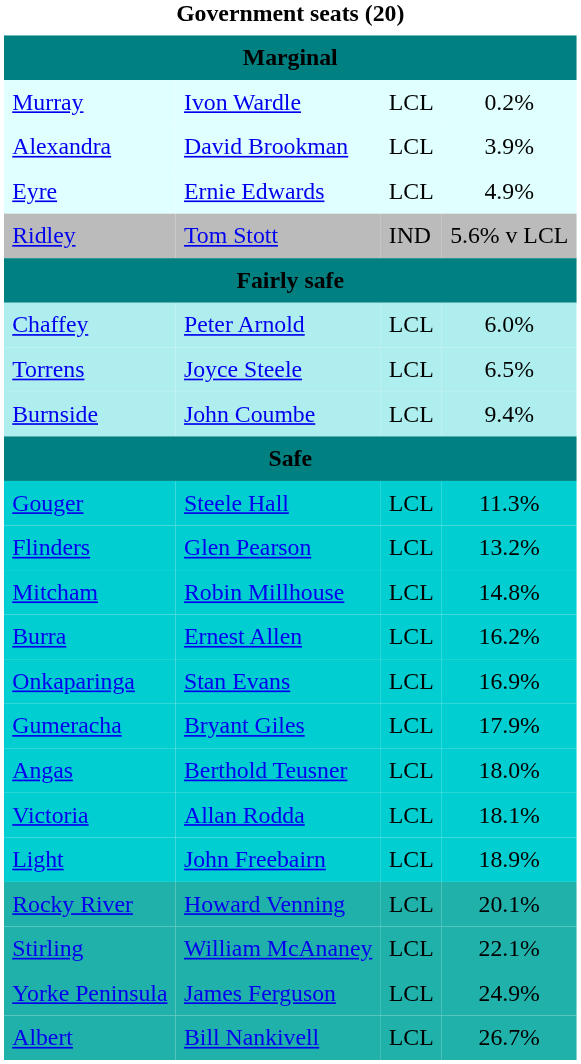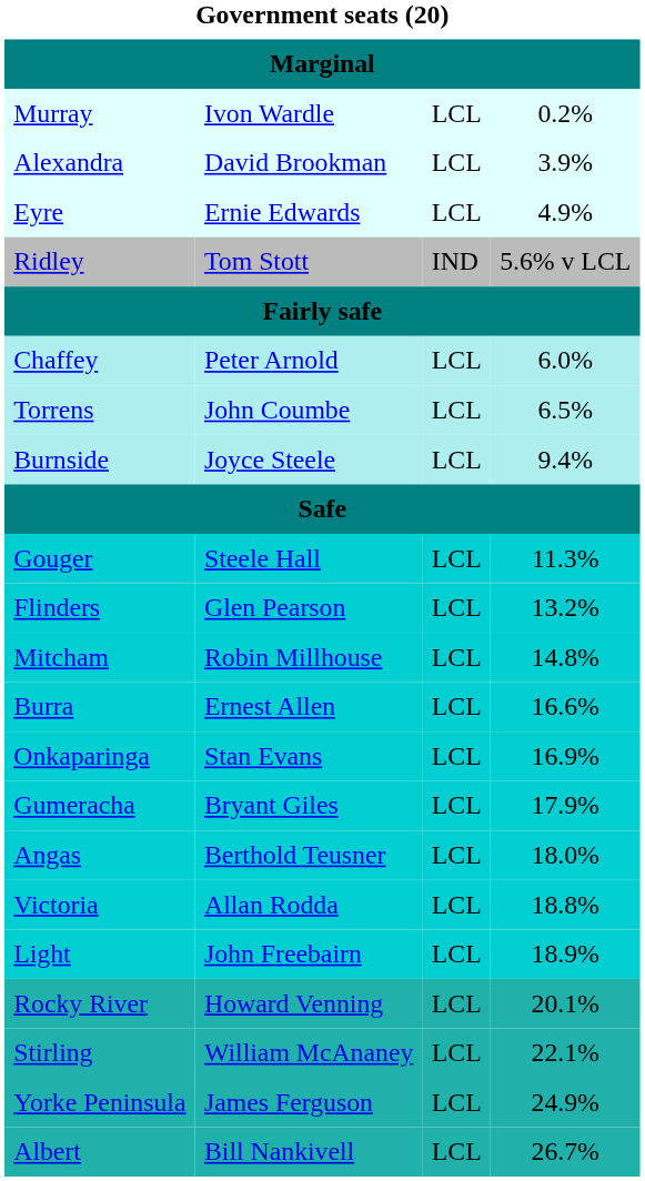 <table class="toccolours" cellpadding="5" cellspacing="0" style="float:left; margin-right:.5em; margin-top:.4em; font-size:90%;">
 <tr>
 <td COLSPAN=4 align="center"><strong>Government seats (20)</strong></td>
 </tr>
 <tr>
 <td COLSPAN=4 align="center" bgcolor="Teal"><span><strong>Marginal</strong></span></td>
 </tr>
 <tr>
 <td align="left" bgcolor="E0FFFF"><a href='#'>Murray</a></td>
 <td align="left" bgcolor="E0FFFF"><a href='#'>Ivon Wardle</a></td>
 <td align="left" bgcolor="E0FFFF">LCL</td>
 <td align="center" bgcolor="E0FFFF">0.2%</td>
 </tr>
 <tr>
 <td align="left" bgcolor="E0FFFF"><a href='#'>Alexandra</a></td>
 <td align="left" bgcolor="E0FFFF"><a href='#'>David Brookman</a></td>
 <td align="left" bgcolor="E0FFFF">LCL</td>
 <td align="center" bgcolor="E0FFFF">3.9%</td>
 </tr>
 <tr>
 <td align="left" bgcolor="E0FFFF"><a href='#'>Eyre</a></td>
 <td align="left" bgcolor="E0FFFF"><a href='#'>Ernie Edwards</a></td>
 <td align="left" bgcolor="E0FFFF">LCL</td>
 <td align="center" bgcolor="E0FFFF">4.9%</td>
 </tr>
 <tr>
 <td align="left" bgcolor="BBBBBB"><a href='#'>Ridley</a></td>
 <td align="left" bgcolor="BBBBBB"><a href='#'>Tom Stott</a></td>
 <td align="left" bgcolor="BBBBBB">IND</td>
 <td align="center" bgcolor="BBBBBB">5.6% v LCL</td>
 </tr>
 <tr>
 <td COLSPAN=4 align="center" bgcolor="Teal"><span><strong>Fairly safe</strong></span></td>
 </tr>
 <tr>
 <td align="left" bgcolor="AFEEEE"><a href='#'>Chaffey</a></td>
 <td align="left" bgcolor="AFEEEE"><a href='#'>Peter Arnold</a></td>
 <td align="left" bgcolor="AFEEEE">LCL</td>
 <td align="center" bgcolor="AFEEEE">6.0%</td>
 </tr>
 <tr>
 <td align="left" bgcolor="AFEEEE"><a href='#'>Torrens</a></td>
-<td align="left" bgcolor="AFEEEE"><a href='#'>Joyce Steele</a></td>
+<td align="left" bgcolor="AFEEEE"><a href='#'>John Coumbe</a></td>
 <td align="left" bgcolor="AFEEEE">LCL</td>
 <td align="center" bgcolor="AFEEEE">6.5%</td>
 </tr>
 <tr>
 <td align="left" bgcolor="AFEEEE"><a href='#'>Burnside</a></td>
-<td align="left" bgcolor="AFEEEE"><a href='#'>John Coumbe</a></td>
+<td align="left" bgcolor="AFEEEE"><a href='#'>Joyce Steele</a></td>
 <td align="left" bgcolor="AFEEEE">LCL</td>
 <td align="center" bgcolor="AFEEEE">9.4%</td>
 </tr>
 <tr>
 <td COLSPAN=4 align="center" bgcolor="Teal"><span><strong>Safe</strong></span></td>
 </tr>
 <tr>
 <td align="left" bgcolor="00CED1"><a href='#'>Gouger</a></td>
 <td align="left" bgcolor="00CED1"><a href='#'>Steele Hall</a></td>
 <td align="left" bgcolor="00CED1">LCL</td>
 <td align="center" bgcolor="00CED1">11.3%</td>
 </tr>
 <tr>
 <td align="left" bgcolor="00CED1"><a href='#'>Flinders</a></td>
 <td align="left" bgcolor="00CED1"><a href='#'>Glen Pearson</a></td>
 <td align="left" bgcolor="00CED1">LCL</td>
 <td align="center" bgcolor="00CED1">13.2%</td>
 </tr>
 <tr>
 <td align="left" bgcolor="00CED1"><a href='#'>Mitcham</a></td>
 <td align="left" bgcolor="00CED1"><a href='#'>Robin Millhouse</a></td>
 <td align="left" bgcolor="00CED1">LCL</td>
 <td align="center" bgcolor="00CED1">14.8%</td>
 </tr>
 <tr>
 <td align="left" bgcolor="00CED1"><a href='#'>Burra</a></td>
 <td align="left" bgcolor="00CED1"><a href='#'>Ernest Allen</a></td>
 <td align="left" bgcolor="00CED1">LCL</td>
-<td align="center" bgcolor="00CED1">16.2%</td>
+<td align="center" bgcolor="00CED1">16.6%</td>
 </tr>
 <tr>
 <td align="left" bgcolor="00CED1"><a href='#'>Onkaparinga</a></td>
 <td align="left" bgcolor="00CED1"><a href='#'>Stan Evans</a></td>
 <td align="left" bgcolor="00CED1">LCL</td>
 <td align="center" bgcolor="00CED1">16.9%</td>
 </tr>
 <tr>
 <td align="left" bgcolor="00CED1"><a href='#'>Gumeracha</a></td>
 <td align="left" bgcolor="00CED1"><a href='#'>Bryant Giles</a></td>
 <td align="left" bgcolor="00CED1">LCL</td>
 <td align="center" bgcolor="00CED1">17.9%</td>
 </tr>
 <tr>
 <td align="left" bgcolor="00CED1"><a href='#'>Angas</a></td>
 <td align="left" bgcolor="00CED1"><a href='#'>Berthold Teusner</a></td>
 <td align="left" bgcolor="00CED1">LCL</td>
 <td align="center" bgcolor="00CED1">18.0%</td>
 </tr>
 <tr>
 <td align="left" bgcolor="00CED1"><a href='#'>Victoria</a></td>
 <td align="left" bgcolor="00CED1"><a href='#'>Allan Rodda</a></td>
 <td align="left" bgcolor="00CED1">LCL</td>
-<td align="center" bgcolor="00CED1">18.1%</td>
+<td align="center" bgcolor="00CED1">18.8%</td>
 </tr>
 <tr>
 <td align="left" bgcolor="00CED1"><a href='#'>Light</a></td>
 <td align="left" bgcolor="00CED1"><a href='#'>John Freebairn</a></td>
 <td align="left" bgcolor="00CED1">LCL</td>
 <td align="center" bgcolor="00CED1">18.9%</td>
 </tr>
 <tr>
 <td align="left" bgcolor="20B2AA"><a href='#'>Rocky River</a></td>
 <td align="left" bgcolor="20B2AA"><a href='#'>Howard Venning</a></td>
 <td align="left" bgcolor="20B2AA">LCL</td>
 <td align="center" bgcolor="20B2AA">20.1%</td>
 </tr>
 <tr>
 <td align="left" bgcolor="20B2AA"><a href='#'>Stirling</a></td>
 <td align="left" bgcolor="20B2AA"><a href='#'>William McAnaney</a></td>
 <td align="left" bgcolor="20B2AA">LCL</td>
 <td align="center" bgcolor="20B2AA">22.1%</td>
 </tr>
 <tr>
 <td align="left" bgcolor="20B2AA"><a href='#'>Yorke Peninsula</a></td>
 <td align="left" bgcolor="20B2AA"><a href='#'>James Ferguson</a></td>
 <td align="left" bgcolor="20B2AA">LCL</td>
 <td align="center" bgcolor="20B2AA">24.9%</td>
 </tr>
 <tr>
 <td align="left" bgcolor="20B2AA"><a href='#'>Albert</a></td>
 <td align="left" bgcolor="20B2AA"><a href='#'>Bill Nankivell</a></td>
 <td align="left" bgcolor="20B2AA">LCL</td>
 <td align="center" bgcolor="20B2AA">26.7%</td>
 </tr>
 <tr>
 </tr>
 </table>
